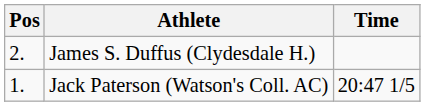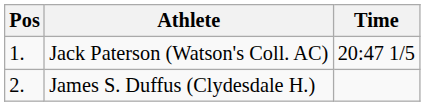 <table class="wikitable">
 <tr>
 <th>Pos</th>
 <th>Athlete</th>
 <th>Time</th>
 </tr>
 <tr>
+<td>1.</td>
+<td>Jack Paterson (Watson's Coll. AC)</td>
+<td>20:47 1/5</td>
+</tr>
+<tr>
 <td>2.</td>
 <td>James S. Duffus (Clydesdale H.)</td>
 <td></td>
 </tr>
-<tr>
-<td>1.</td>
-<td>Jack Paterson (Watson's Coll. AC)</td>
-<td>20:47 1/5</td>
-</tr>
 </table>
